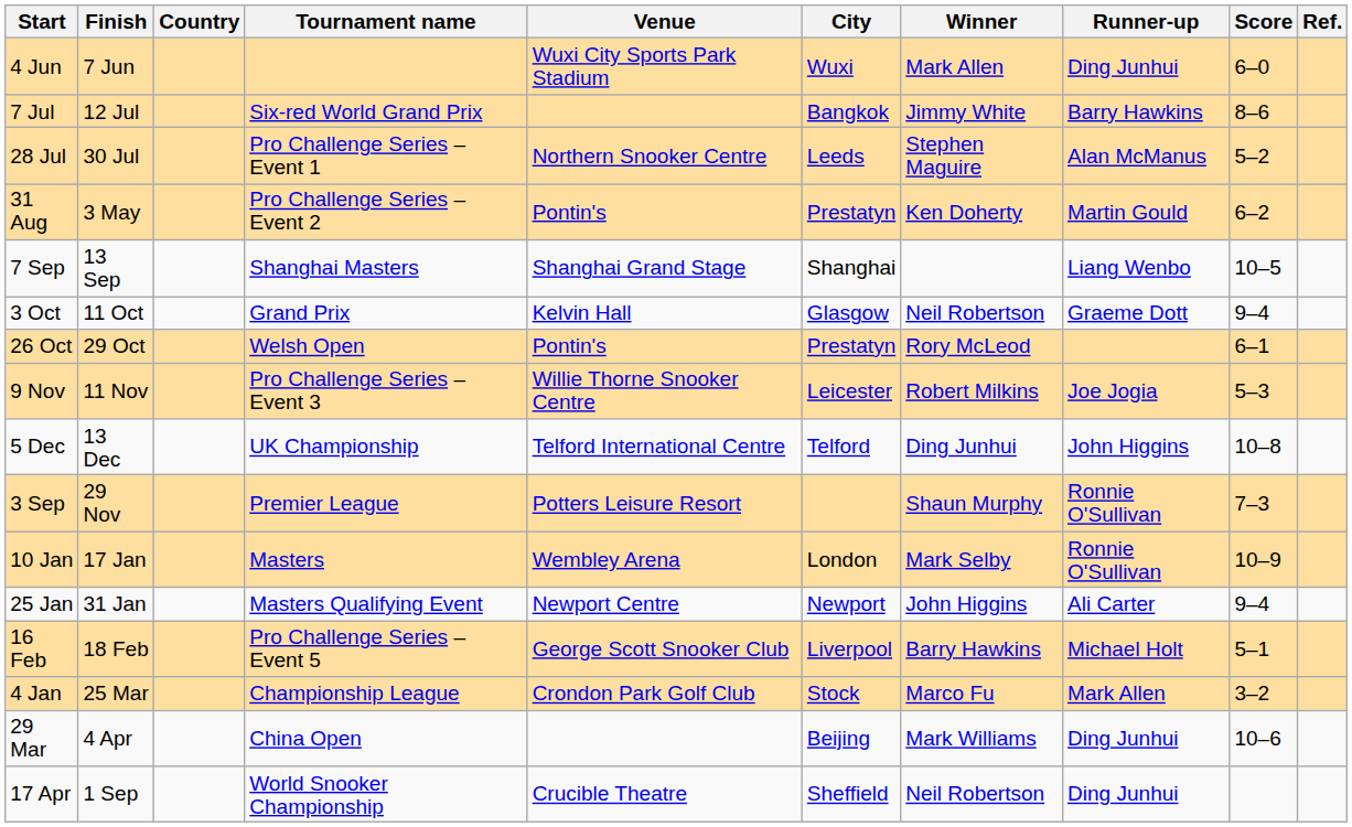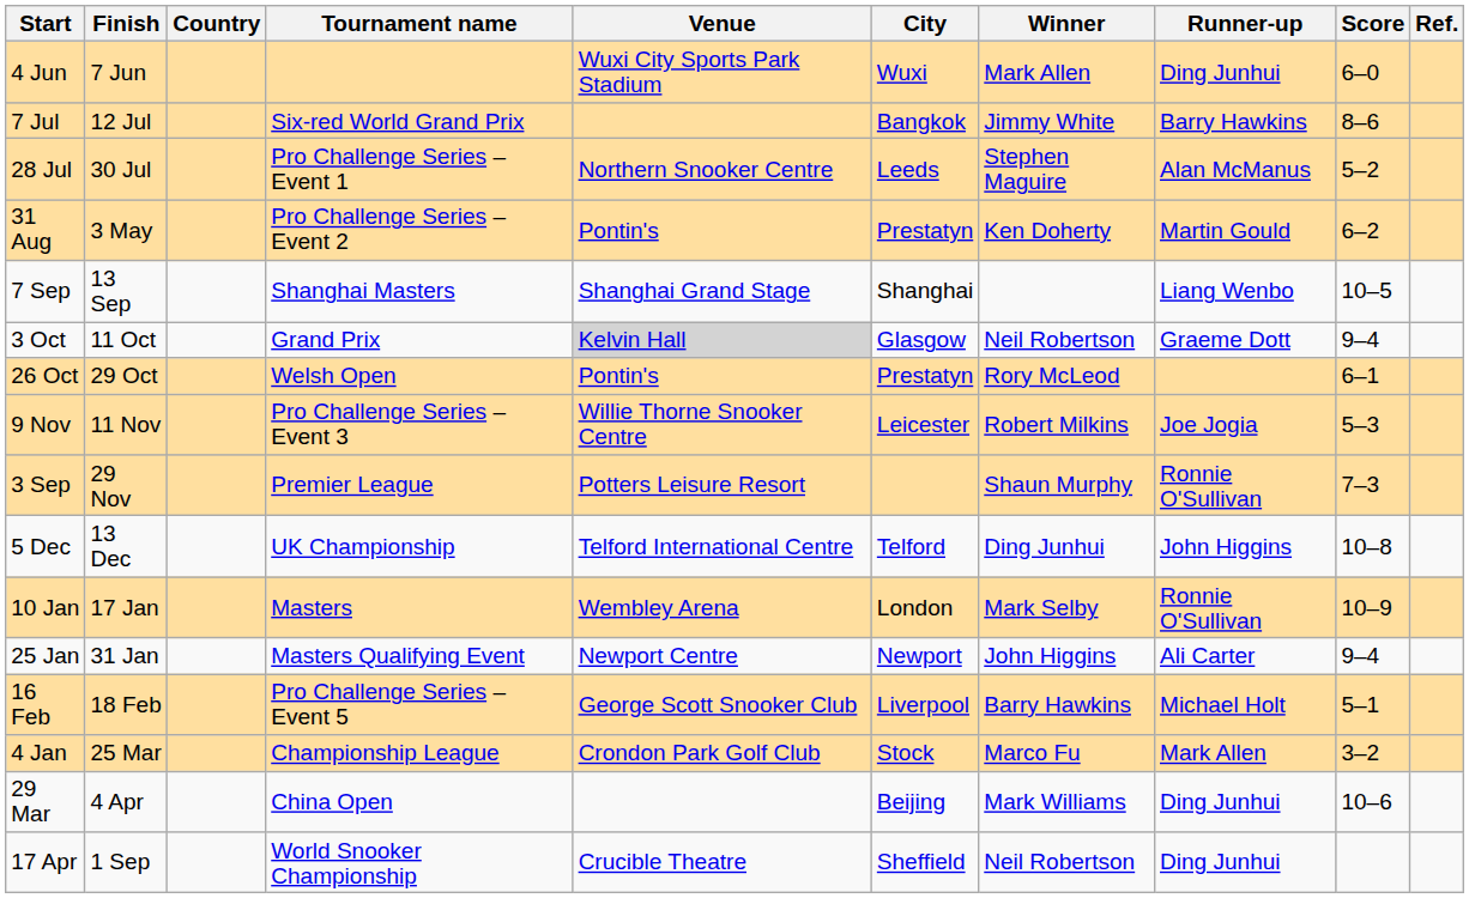 <table class="wikitable sortable" style="font-size: 85%">
 <tr>
 <th>Start</th>
 <th>Finish</th>
 <th>Country</th>
 <th>Tournament name</th>
 <th>Venue</th>
 <th>City</th>
 <th>Winner</th>
 <th>Runner-up</th>
 <th>Score</th>
 <th>Ref.</th>
 </tr>
 <tr bgcolor="#ffdf9f">
 <td>4 Jun</td>
 <td>7 Jun</td>
 <td></td>
 <td></td>
 <td><a href='#'>Wuxi City Sports Park Stadium</a></td>
 <td><a href='#'>Wuxi</a></td>
 <td> <a href='#'>Mark Allen</a></td>
 <td> <a href='#'>Ding Junhui</a></td>
 <td>6–0</td>
 <td></td>
 </tr>
 <tr bgcolor="#ffdf9f">
 <td>7 Jul</td>
 <td>12 Jul</td>
 <td></td>
 <td><a href='#'>Six-red World Grand Prix</a></td>
 <td></td>
 <td><a href='#'>Bangkok</a></td>
 <td> <a href='#'>Jimmy White</a></td>
 <td> <a href='#'>Barry Hawkins</a></td>
 <td>8–6</td>
 <td></td>
 </tr>
 <tr bgcolor="#ffdf9f">
 <td>28 Jul</td>
 <td>30 Jul</td>
 <td></td>
 <td><a href='#'>Pro Challenge Series</a> – Event 1</td>
 <td><a href='#'>Northern Snooker Centre</a></td>
 <td><a href='#'>Leeds</a></td>
 <td> <a href='#'>Stephen Maguire</a></td>
 <td> <a href='#'>Alan McManus</a></td>
 <td>5–2</td>
 <td></td>
 </tr>
 <tr bgcolor="#ffdf9f">
 <td>31 Aug</td>
 <td>3 May</td>
 <td></td>
 <td><a href='#'>Pro Challenge Series</a> – Event 2</td>
 <td><a href='#'>Pontin's</a></td>
 <td><a href='#'>Prestatyn</a></td>
 <td> <a href='#'>Ken Doherty</a></td>
 <td> <a href='#'>Martin Gould</a></td>
 <td>6–2</td>
 <td></td>
 </tr>
 <tr>
 <td>7 Sep</td>
 <td>13 Sep</td>
 <td></td>
 <td><a href='#'>Shanghai Masters</a></td>
 <td><a href='#'>Shanghai Grand Stage</a></td>
 <td>Shanghai</td>
 <td></td>
 <td> <a href='#'>Liang Wenbo</a></td>
 <td>10–5</td>
 <td></td>
 </tr>
 <tr>
 <td>3 Oct</td>
 <td>11 Oct</td>
 <td></td>
 <td><a href='#'>Grand Prix</a></td>
-<td><a href='#'>Kelvin Hall</a></td>
+<td style="background: lightgrey;"><a href='#'>Kelvin Hall</a></td>
 <td><a href='#'>Glasgow</a></td>
 <td> <a href='#'>Neil Robertson</a></td>
 <td> <a href='#'>Graeme Dott</a></td>
 <td>9–4</td>
 <td></td>
 </tr>
 <tr bgcolor="#ffdf9f">
 <td>26 Oct</td>
 <td>29 Oct</td>
 <td></td>
 <td><a href='#'>Welsh Open</a></td>
 <td><a href='#'>Pontin's</a></td>
 <td><a href='#'>Prestatyn</a></td>
 <td> <a href='#'>Rory McLeod</a></td>
 <td></td>
 <td>6–1</td>
 <td></td>
 </tr>
 <tr bgcolor="#ffdf9f">
 <td>9 Nov</td>
 <td>11 Nov</td>
 <td></td>
 <td><a href='#'>Pro Challenge Series</a> – Event 3</td>
 <td><a href='#'>Willie Thorne Snooker Centre</a></td>
 <td><a href='#'>Leicester</a></td>
 <td> <a href='#'>Robert Milkins</a></td>
 <td> <a href='#'>Joe Jogia</a></td>
 <td>5–3</td>
 <td></td>
 </tr>
+<tr bgcolor="#ffdf9f">
+<td>3 Sep</td>
+<td>29 Nov</td>
+<td></td>
+<td><a href='#'>Premier League</a></td>
+<td><a href='#'>Potters Leisure Resort</a></td>
+<td></td>
+<td> <a href='#'>Shaun Murphy</a></td>
+<td> <a href='#'>Ronnie O'Sullivan</a></td>
+<td>7–3</td>
+<td></td>
+</tr>
 <tr>
 <td>5 Dec</td>
 <td>13 Dec</td>
 <td></td>
 <td><a href='#'>UK Championship</a></td>
 <td><a href='#'>Telford International Centre</a></td>
 <td><a href='#'>Telford</a></td>
 <td> <a href='#'>Ding Junhui</a></td>
 <td> <a href='#'>John Higgins</a></td>
 <td>10–8</td>
-<td></td>
-</tr>
-<tr bgcolor="#ffdf9f">
-<td>3 Sep</td>
-<td>29 Nov</td>
-<td></td>
-<td><a href='#'>Premier League</a></td>
-<td><a href='#'>Potters Leisure Resort</a></td>
-<td></td>
-<td> <a href='#'>Shaun Murphy</a></td>
-<td> <a href='#'>Ronnie O'Sullivan</a></td>
-<td>7–3</td>
 <td></td>
 </tr>
 <tr bgcolor="#ffdf9f">
 <td>10 Jan</td>
 <td>17 Jan</td>
 <td></td>
 <td><a href='#'>Masters</a></td>
 <td><a href='#'>Wembley Arena</a></td>
 <td>London</td>
 <td> <a href='#'>Mark Selby</a></td>
 <td> <a href='#'>Ronnie O'Sullivan</a></td>
 <td>10–9</td>
 <td></td>
 </tr>
 <tr>
 <td>25 Jan</td>
 <td>31 Jan</td>
 <td></td>
 <td><a href='#'>Masters Qualifying Event</a></td>
 <td><a href='#'>Newport Centre</a></td>
 <td><a href='#'>Newport</a></td>
 <td> <a href='#'>John Higgins</a></td>
 <td> <a href='#'>Ali Carter</a></td>
 <td>9–4</td>
 <td></td>
 </tr>
 <tr bgcolor="#ffdf9f">
 <td>16 Feb</td>
 <td>18 Feb</td>
 <td></td>
 <td><a href='#'>Pro Challenge Series</a> – Event 5</td>
 <td><a href='#'>George Scott Snooker Club</a></td>
 <td><a href='#'>Liverpool</a></td>
 <td> <a href='#'>Barry Hawkins</a></td>
 <td> <a href='#'>Michael Holt</a></td>
 <td>5–1</td>
 <td></td>
 </tr>
 <tr bgcolor="#ffdf9f">
 <td>4 Jan</td>
 <td>25 Mar</td>
 <td></td>
 <td><a href='#'>Championship League</a></td>
 <td><a href='#'>Crondon Park Golf Club</a></td>
 <td><a href='#'>Stock</a></td>
 <td> <a href='#'>Marco Fu</a></td>
 <td> <a href='#'>Mark Allen</a></td>
 <td>3–2</td>
 <td></td>
 </tr>
 <tr>
 <td>29 Mar</td>
 <td>4 Apr</td>
 <td></td>
 <td><a href='#'>China Open</a></td>
 <td></td>
 <td><a href='#'>Beijing</a></td>
 <td> <a href='#'>Mark Williams</a></td>
 <td> <a href='#'>Ding Junhui</a></td>
 <td>10–6</td>
 <td></td>
 </tr>
 <tr>
 <td>17 Apr</td>
 <td>1 Sep</td>
 <td></td>
 <td><a href='#'>World Snooker Championship</a></td>
 <td><a href='#'>Crucible Theatre</a></td>
 <td><a href='#'>Sheffield</a></td>
 <td> <a href='#'>Neil Robertson</a></td>
 <td> <a href='#'>Ding Junhui</a></td>
 <td></td>
 <td></td>
 </tr>
 </table>
